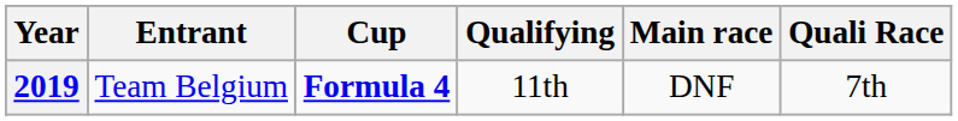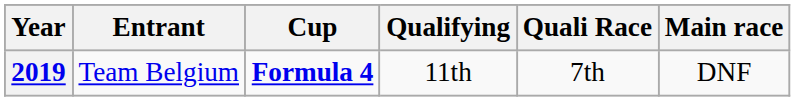 <table class="wikitable" style="text-align:center; font-size:90%">
 <tr>
 <th>Year</th>
 <th>Entrant</th>
 <th>Cup</th>
 <th>Qualifying</th>
+<th>Quali Race</th>
 <th>Main race</th>
-<th>Quali Race</th>
 </tr>
 <tr>
 <th><a href='#'>2019</a></th>
 <td> <a href='#'>Team Belgium</a></td>
 <td><a href='#'><strong><span>Formula 4</span></strong></a></td>
 <td>11th</td>
+<td>7th</td>
 <td>DNF</td>
-<td>7th</td>
 </tr>
 </table>
